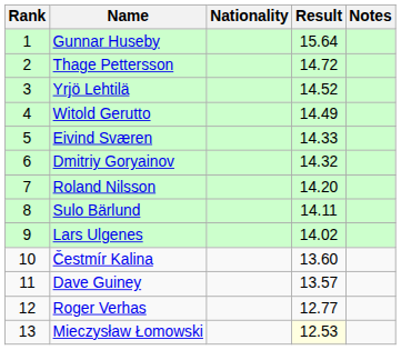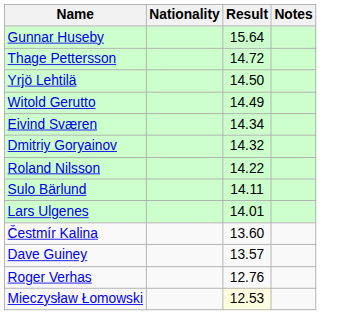 <table class="wikitable sortable" style="text-align:center">
 <tr>
-<th>Rank</th>
 <th>Name</th>
 <th>Nationality</th>
 <th>Result</th>
 <th>Notes</th>
 </tr>
 <tr bgcolor=ccffcc>
-<td>1</td>
 <td align=left><a href='#'>Gunnar Huseby</a></td>
 <td align=left></td>
 <td>15.64</td>
 <td></td>
 </tr>
 <tr bgcolor=ccffcc>
-<td>2</td>
 <td align=left><a href='#'>Thage Pettersson</a></td>
 <td align=left></td>
 <td>14.72</td>
 <td></td>
 </tr>
 <tr bgcolor=ccffcc>
-<td>3</td>
 <td align=left><a href='#'>Yrjö Lehtilä</a></td>
 <td align=left></td>
-<td>14.52</td>
+<td>14.50</td>
 <td></td>
 </tr>
 <tr bgcolor=ccffcc>
-<td>4</td>
 <td align=left><a href='#'>Witold Gerutto</a></td>
 <td align=left></td>
 <td>14.49</td>
 <td></td>
 </tr>
 <tr bgcolor=ccffcc>
-<td>5</td>
 <td align=left><a href='#'>Eivind Sværen</a></td>
 <td align=left></td>
-<td>14.33</td>
+<td>14.34</td>
 <td></td>
 </tr>
 <tr bgcolor=ccffcc>
-<td>6</td>
 <td align=left><a href='#'>Dmitriy Goryainov</a></td>
 <td align=left></td>
 <td>14.32</td>
 <td></td>
 </tr>
 <tr bgcolor=ccffcc>
-<td>7</td>
 <td align=left><a href='#'>Roland Nilsson</a></td>
 <td align=left></td>
-<td>14.20</td>
+<td>14.22</td>
 <td></td>
 </tr>
 <tr bgcolor=ccffcc>
-<td>8</td>
 <td align=left><a href='#'>Sulo Bärlund</a></td>
 <td align=left></td>
 <td>14.11</td>
 <td></td>
 </tr>
 <tr bgcolor=ccffcc>
-<td>9</td>
 <td align=left><a href='#'>Lars Ulgenes</a></td>
 <td align=left></td>
-<td>14.02</td>
+<td>14.01</td>
 <td></td>
 </tr>
 <tr>
-<td>10</td>
 <td align=left><a href='#'>Čestmír Kalina</a></td>
 <td align=left></td>
 <td>13.60</td>
 <td></td>
 </tr>
 <tr>
-<td>11</td>
 <td align=left><a href='#'>Dave Guiney</a></td>
 <td align=left></td>
 <td>13.57</td>
 <td></td>
 </tr>
 <tr>
-<td>12</td>
 <td align=left><a href='#'>Roger Verhas</a></td>
 <td align=left></td>
-<td>12.77</td>
+<td>12.76</td>
 <td></td>
 </tr>
 <tr>
-<td>13</td>
 <td align=left><a href='#'>Mieczysław Łomowski</a></td>
 <td align=left></td>
 <td style="background: lightyellow;">12.53</td>
 <td></td>
 </tr>
 </table>
